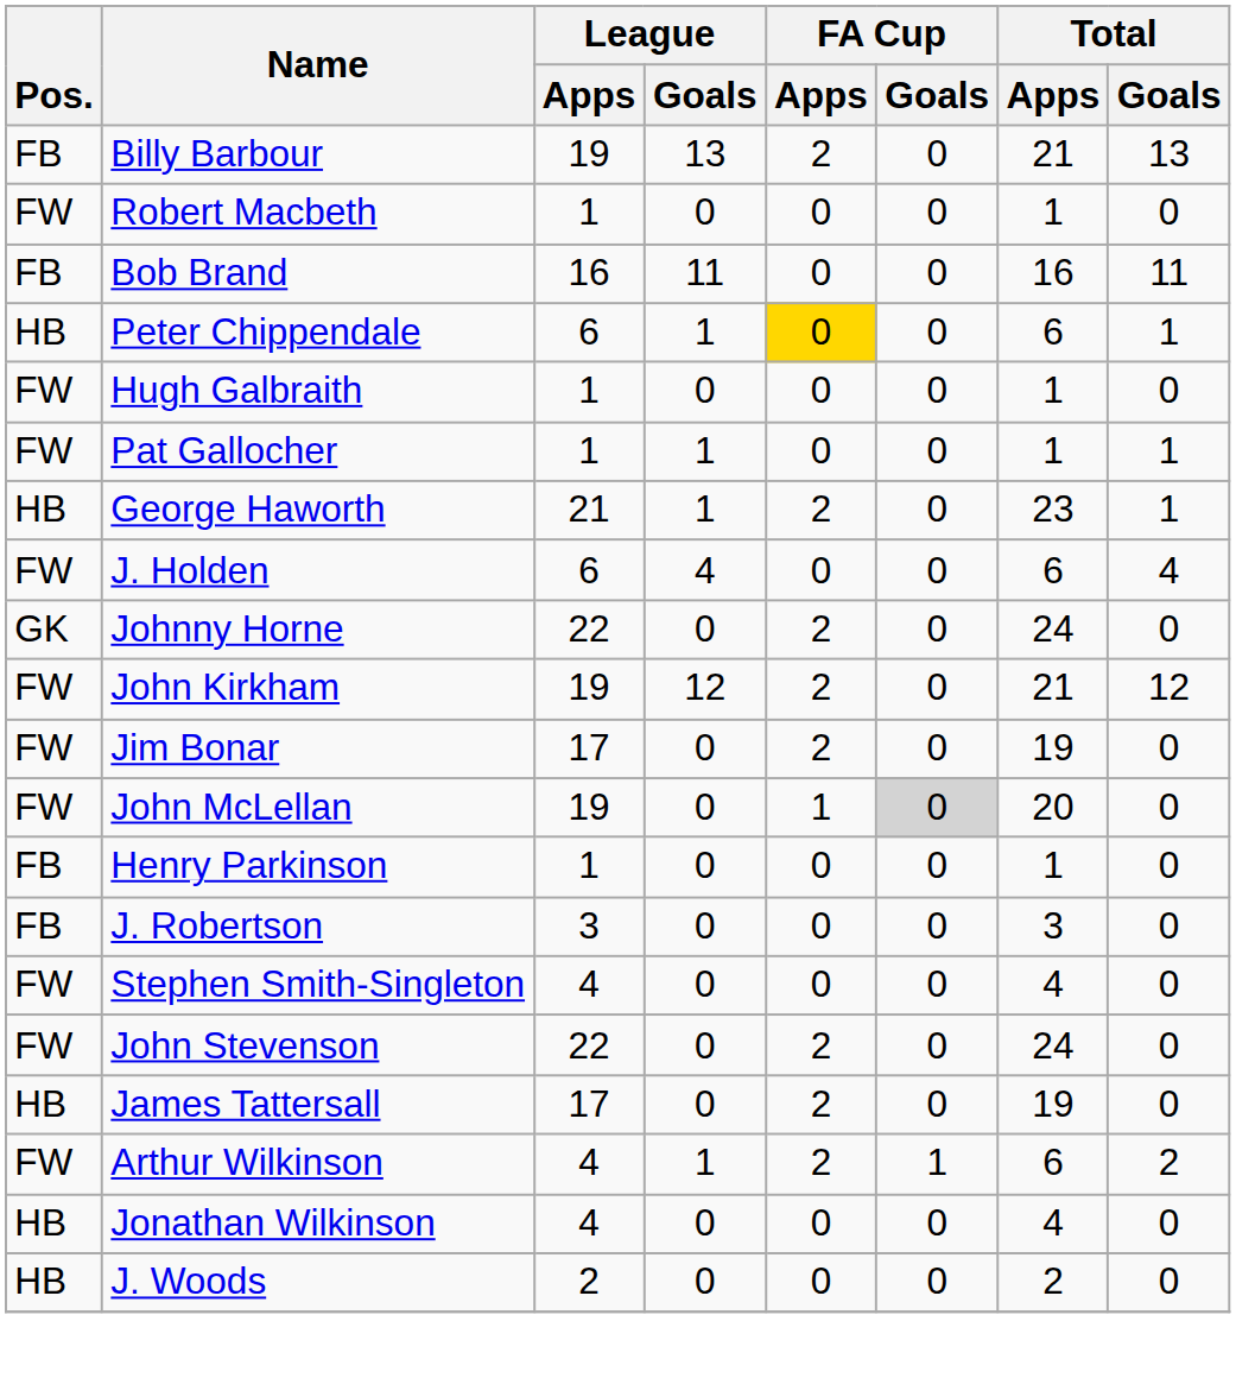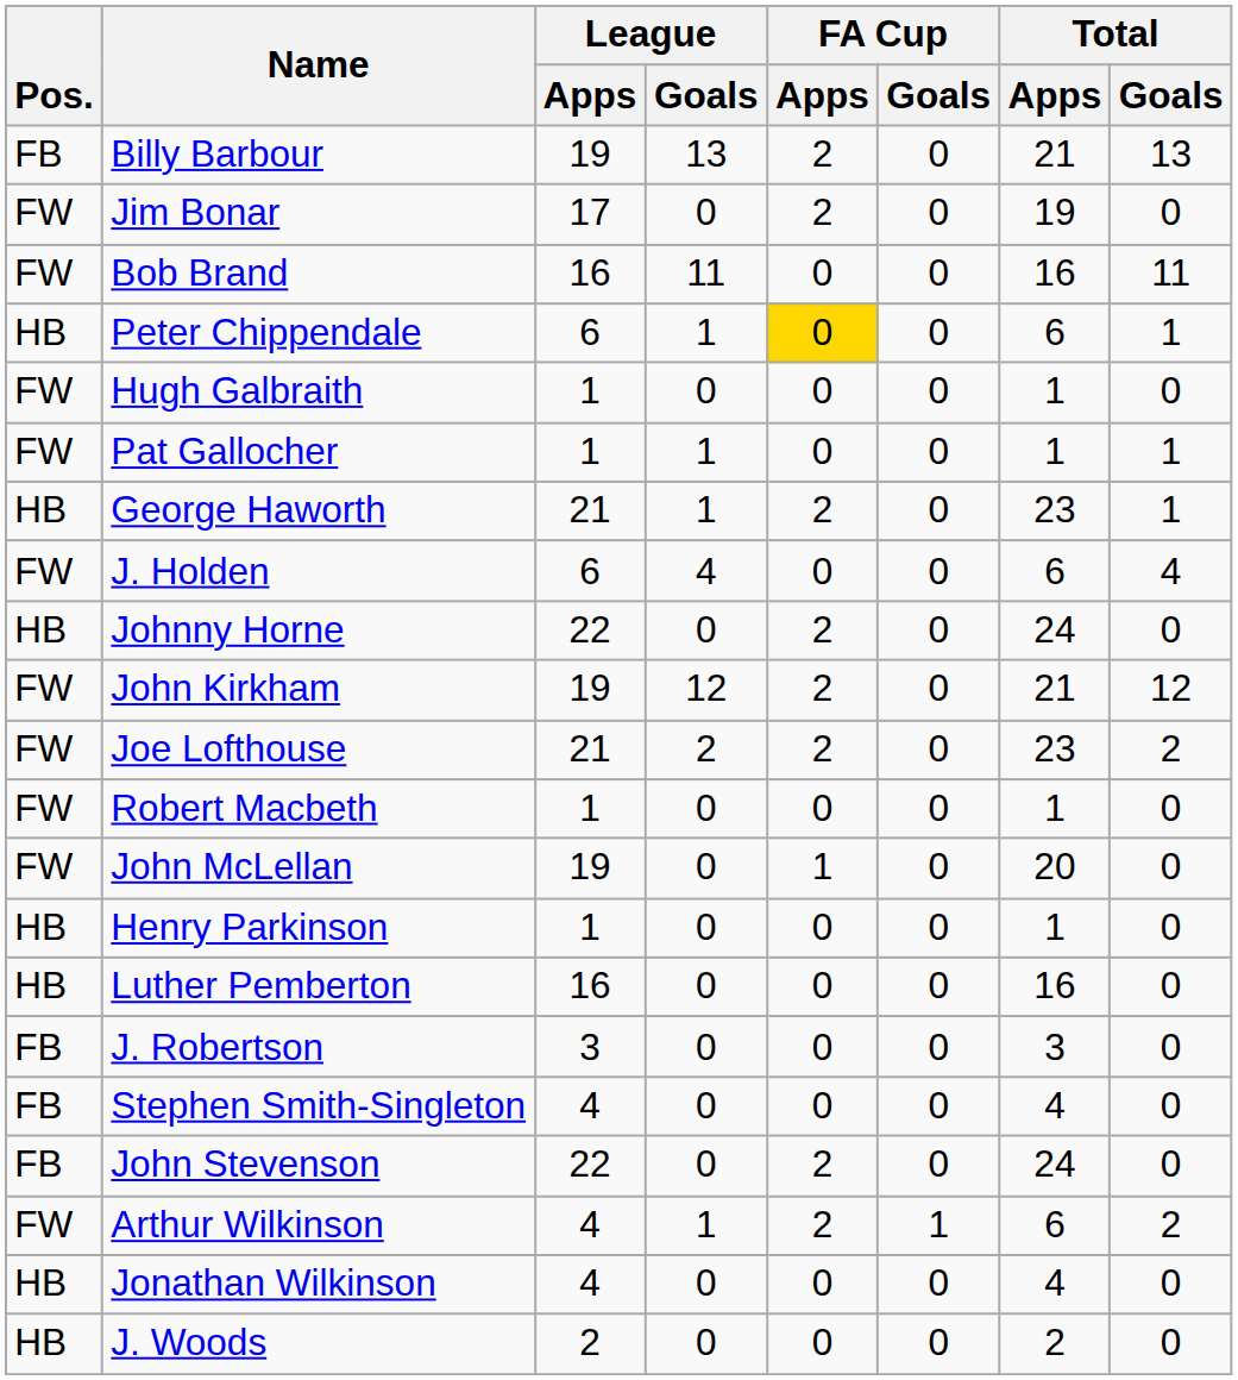 <table class="wikitable" style="text-align:center">
 <tr>
 <th rowspan="2" valign="bottom">Pos.</th>
 <th rowspan="2">Name</th>
 <th colspan="2" width="85">League</th>
 <th colspan="2" width="85">FA Cup</th>
 <th colspan="2" width="85">Total</th>
 </tr>
 <tr>
 <th>Apps</th>
 <th>Goals</th>
 <th>Apps</th>
 <th>Goals</th>
 <th>Apps</th>
 <th>Goals</th>
 </tr>
 <tr>
 <td align="left">FB</td>
 <td align="left"> <a href='#'>Billy Barbour</a></td>
 <td>19</td>
 <td>13</td>
 <td>2</td>
 <td>0</td>
 <td>21</td>
 <td>13</td>
 </tr>
 <tr>
 <td align="left">FW</td>
-<td align="left"> <a href='#'>Robert Macbeth</a></td>
-<td>1</td>
+<td align="left"> <a href='#'>Jim Bonar</a></td>
+<td>17</td>
 <td>0</td>
+<td>2</td>
 <td>0</td>
-<td>0</td>
-<td>1</td>
+<td>19</td>
 <td>0</td>
 </tr>
 <tr>
-<td align="left">FB</td>
+<td align="left">FW</td>
 <td align="left"> <a href='#'>Bob Brand</a></td>
 <td>16</td>
 <td>11</td>
 <td>0</td>
 <td>0</td>
 <td>16</td>
 <td>11</td>
 </tr>
 <tr>
 <td align="left">HB</td>
 <td align="left"> <a href='#'>Peter Chippendale</a></td>
 <td>6</td>
 <td>1</td>
 <td style="background: gold;">0</td>
 <td>0</td>
 <td>6</td>
 <td>1</td>
 </tr>
 <tr>
 <td align="left">FW</td>
 <td align="left"> <a href='#'>Hugh Galbraith</a></td>
 <td>1</td>
 <td>0</td>
 <td>0</td>
 <td>0</td>
 <td>1</td>
 <td>0</td>
 </tr>
 <tr>
 <td align="left">FW</td>
 <td align="left"> <a href='#'>Pat Gallocher</a></td>
 <td>1</td>
 <td>1</td>
 <td>0</td>
 <td>0</td>
 <td>1</td>
 <td>1</td>
 </tr>
 <tr>
 <td align="left">HB</td>
 <td align="left"> <a href='#'>George Haworth</a></td>
 <td>21</td>
 <td>1</td>
 <td>2</td>
 <td>0</td>
 <td>23</td>
 <td>1</td>
 </tr>
 <tr>
 <td align="left">FW</td>
 <td align="left"> <a href='#'>J. Holden</a></td>
 <td>6</td>
 <td>4</td>
 <td>0</td>
 <td>0</td>
 <td>6</td>
 <td>4</td>
 </tr>
 <tr>
-<td align="left">GK</td>
+<td align="left">HB</td>
 <td align="left"> <a href='#'>Johnny Horne</a></td>
 <td>22</td>
 <td>0</td>
 <td>2</td>
 <td>0</td>
 <td>24</td>
 <td>0</td>
 </tr>
 <tr>
 <td align="left">FW</td>
 <td align="left"> <a href='#'>John Kirkham</a></td>
 <td>19</td>
 <td>12</td>
 <td>2</td>
 <td>0</td>
 <td>21</td>
 <td>12</td>
 </tr>
 <tr>
 <td align="left">FW</td>
-<td align="left"> <a href='#'>Jim Bonar</a></td>
-<td>17</td>
-<td>0</td>
+<td align="left"> <a href='#'>Joe Lofthouse</a></td>
+<td>21</td>
+<td>2</td>
 <td>2</td>
 <td>0</td>
-<td>19</td>
+<td>23</td>
+<td>2</td>
+</tr>
+<tr>
+<td align="left">FW</td>
+<td align="left"> <a href='#'>Robert Macbeth</a></td>
+<td>1</td>
+<td>0</td>
+<td>0</td>
+<td>0</td>
+<td>1</td>
 <td>0</td>
 </tr>
 <tr>
 <td align="left">FW</td>
 <td align="left"> <a href='#'>John McLellan</a></td>
 <td>19</td>
 <td>0</td>
 <td>1</td>
-<td style="background: lightgrey;">0</td>
+<td>0</td>
 <td>20</td>
 <td>0</td>
 </tr>
 <tr>
-<td align="left">FB</td>
+<td align="left">HB</td>
 <td align="left"> <a href='#'>Henry Parkinson</a></td>
 <td>1</td>
 <td>0</td>
 <td>0</td>
 <td>0</td>
 <td>1</td>
+<td>0</td>
+</tr>
+<tr>
+<td align="left">HB</td>
+<td align="left"> <a href='#'>Luther Pemberton</a></td>
+<td>16</td>
+<td>0</td>
+<td>0</td>
+<td>0</td>
+<td>16</td>
 <td>0</td>
 </tr>
 <tr>
 <td align="left">FB</td>
 <td align="left"> <a href='#'>J. Robertson</a></td>
 <td>3</td>
 <td>0</td>
 <td>0</td>
 <td>0</td>
 <td>3</td>
 <td>0</td>
 </tr>
 <tr>
-<td align="left">FW</td>
+<td align="left">FB</td>
 <td align="left"> <a href='#'>Stephen Smith-Singleton</a></td>
 <td>4</td>
 <td>0</td>
 <td>0</td>
 <td>0</td>
 <td>4</td>
 <td>0</td>
 </tr>
 <tr>
-<td align="left">FW</td>
+<td align="left">FB</td>
 <td align="left"> <a href='#'>John Stevenson</a></td>
 <td>22</td>
 <td>0</td>
 <td>2</td>
 <td>0</td>
 <td>24</td>
-<td>0</td>
-</tr>
-<tr>
-<td align="left">HB</td>
-<td align="left"> <a href='#'>James Tattersall</a></td>
-<td>17</td>
-<td>0</td>
-<td>2</td>
-<td>0</td>
-<td>19</td>
 <td>0</td>
 </tr>
 <tr>
 <td align="left">FW</td>
 <td align="left"> <a href='#'>Arthur Wilkinson</a></td>
 <td>4</td>
 <td>1</td>
 <td>2</td>
 <td>1</td>
 <td>6</td>
 <td>2</td>
 </tr>
 <tr>
 <td align="left">HB</td>
 <td align="left"> <a href='#'>Jonathan Wilkinson</a></td>
 <td>4</td>
 <td>0</td>
 <td>0</td>
 <td>0</td>
 <td>4</td>
 <td>0</td>
 </tr>
 <tr>
 <td align="left">HB</td>
 <td align="left"> <a href='#'>J. Woods</a></td>
 <td>2</td>
 <td>0</td>
 <td>0</td>
 <td>0</td>
 <td>2</td>
 <td>0</td>
 </tr>
 <tr>
 </tr>
 </table>
